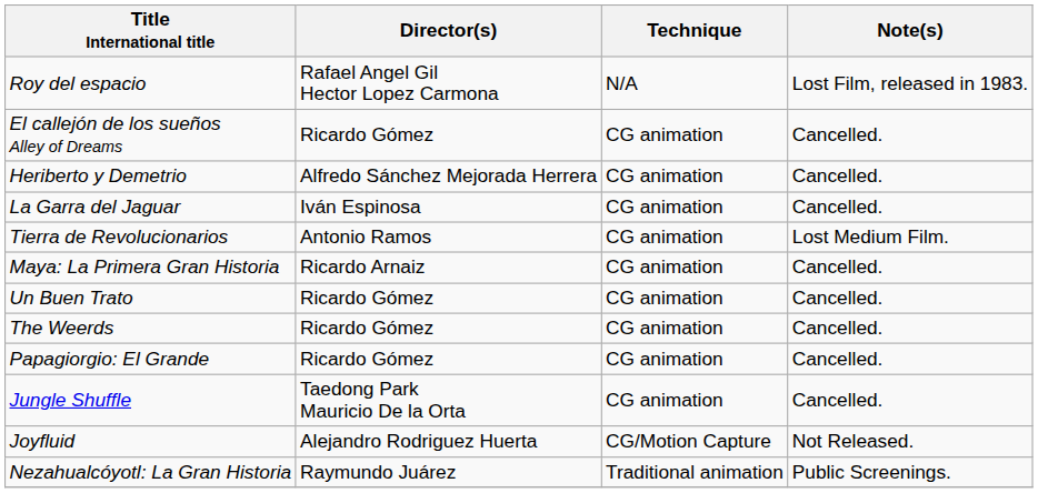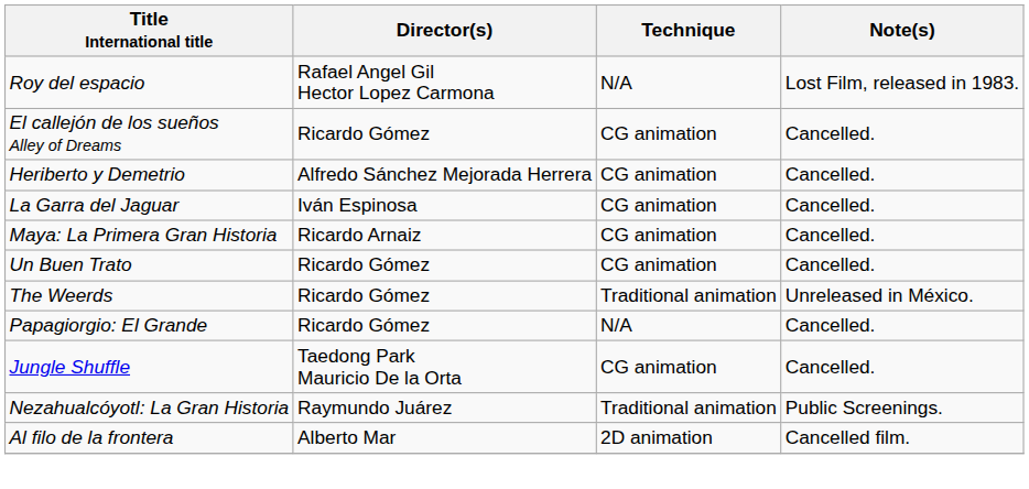 <table class="wikitable sortable">
 <tr>
 <th>Title<br><small>International title</small></th>
 <th>Director(s)</th>
 <th>Technique</th>
 <th>Note(s)</th>
 </tr>
 <tr>
 <td><em>Roy del espacio</em></td>
 <td>Rafael Angel Gil<br>Hector Lopez Carmona</td>
 <td>N/A</td>
 <td>Lost Film, released in 1983.</td>
 </tr>
 <tr>
 <td><em>El callejón de los sueños</em><br><small><em>Alley of Dreams</em></small></td>
 <td>Ricardo Gómez</td>
 <td>CG animation</td>
 <td>Cancelled.</td>
 </tr>
 <tr>
 <td><em>Heriberto y Demetrio</em></td>
 <td>Alfredo Sánchez Mejorada Herrera</td>
 <td>CG animation</td>
 <td>Cancelled.</td>
 </tr>
 <tr>
 <td><em>La Garra del Jaguar</em></td>
 <td>Iván Espinosa</td>
 <td>CG animation</td>
 <td>Cancelled.</td>
 </tr>
 <tr>
-<td><em>Tierra de Revolucionarios</em></td>
-<td>Antonio Ramos</td>
-<td>CG animation</td>
-<td>Lost Medium Film.</td>
-</tr>
-<tr>
 <td><em>Maya: La Primera Gran Historia</em></td>
 <td>Ricardo Arnaiz</td>
 <td>CG animation</td>
 <td>Cancelled.</td>
 </tr>
 <tr>
 <td><em>Un Buen Trato</em></td>
 <td>Ricardo Gómez</td>
 <td>CG animation</td>
 <td>Cancelled.</td>
 </tr>
 <tr>
 <td><em>The Weerds</em></td>
 <td>Ricardo Gómez</td>
-<td>CG animation</td>
-<td>Cancelled.</td>
+<td>Traditional animation</td>
+<td>Unreleased in México.</td>
 </tr>
 <tr>
 <td><em>Papagiorgio: El Grande</em></td>
 <td>Ricardo Gómez</td>
-<td>CG animation</td>
+<td>N/A</td>
 <td>Cancelled.</td>
 </tr>
 <tr>
 <td><em><a href='#'>Jungle Shuffle</a></em></td>
 <td>Taedong Park<br>Mauricio De la Orta</td>
 <td>CG animation</td>
 <td>Cancelled.</td>
 </tr>
 <tr>
-<td><em>Joyfluid</em></td>
-<td>Alejandro Rodriguez Huerta</td>
-<td>CG/Motion Capture</td>
-<td>Not Released.</td>
-</tr>
-<tr>
 <td><em>Nezahualcóyotl: La Gran Historia</em></td>
 <td>Raymundo Juárez</td>
 <td>Traditional animation</td>
 <td>Public Screenings.</td>
 </tr>
 <tr>
+<td><em>Al filo de la frontera</em></td>
+<td>Alberto Mar</td>
+<td>2D animation</td>
+<td>Cancelled film.</td>
+</tr>
+<tr>
 </tr>
 </table>
